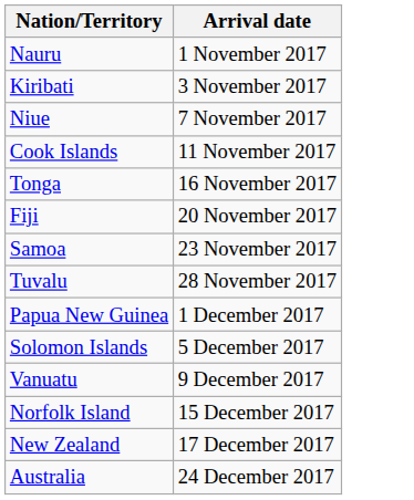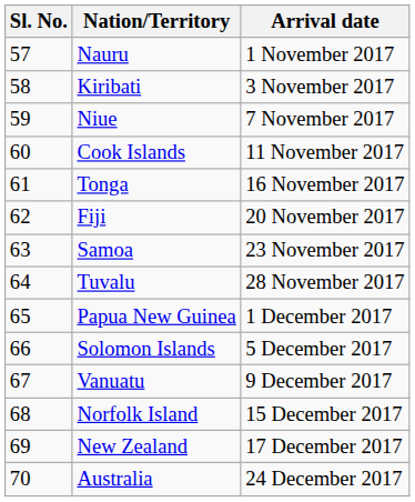 <table class="wikitable">
 <tr>
+<th>Sl. No.</th>
 <th>Nation/Territory</th>
 <th>Arrival date</th>
 </tr>
 <tr>
+<td>57</td>
 <td><a href='#'>Nauru</a></td>
 <td>1 November 2017</td>
 </tr>
 <tr>
+<td>58</td>
 <td><a href='#'>Kiribati</a></td>
 <td>3 November 2017</td>
 </tr>
 <tr>
+<td>59</td>
 <td><a href='#'>Niue</a></td>
 <td>7 November 2017</td>
 </tr>
 <tr>
+<td>60</td>
 <td><a href='#'>Cook Islands</a></td>
 <td>11 November 2017</td>
 </tr>
 <tr>
+<td>61</td>
 <td><a href='#'>Tonga</a></td>
 <td>16 November 2017</td>
 </tr>
 <tr>
+<td>62</td>
 <td><a href='#'>Fiji</a></td>
 <td>20 November 2017</td>
 </tr>
 <tr>
+<td>63</td>
 <td><a href='#'>Samoa</a></td>
 <td>23 November 2017</td>
 </tr>
 <tr>
+<td>64</td>
 <td><a href='#'>Tuvalu</a></td>
 <td>28 November 2017</td>
 </tr>
 <tr>
+<td>65</td>
 <td><a href='#'>Papua New Guinea</a></td>
 <td>1 December 2017</td>
 </tr>
 <tr>
+<td>66</td>
 <td><a href='#'>Solomon Islands</a></td>
 <td>5 December 2017</td>
 </tr>
 <tr>
+<td>67</td>
 <td><a href='#'>Vanuatu</a></td>
 <td>9 December 2017</td>
 </tr>
 <tr>
+<td>68</td>
 <td><a href='#'>Norfolk Island</a></td>
 <td>15 December 2017</td>
 </tr>
 <tr>
+<td>69</td>
 <td><a href='#'>New Zealand</a></td>
 <td>17 December 2017</td>
 </tr>
 <tr>
+<td>70</td>
 <td><a href='#'>Australia</a></td>
 <td>24 December 2017</td>
 </tr>
 </table>
